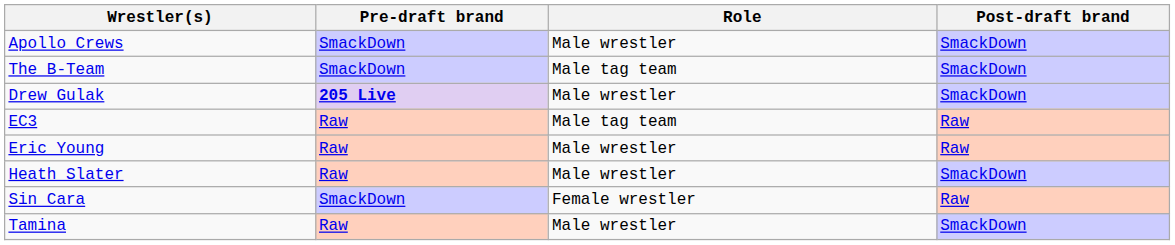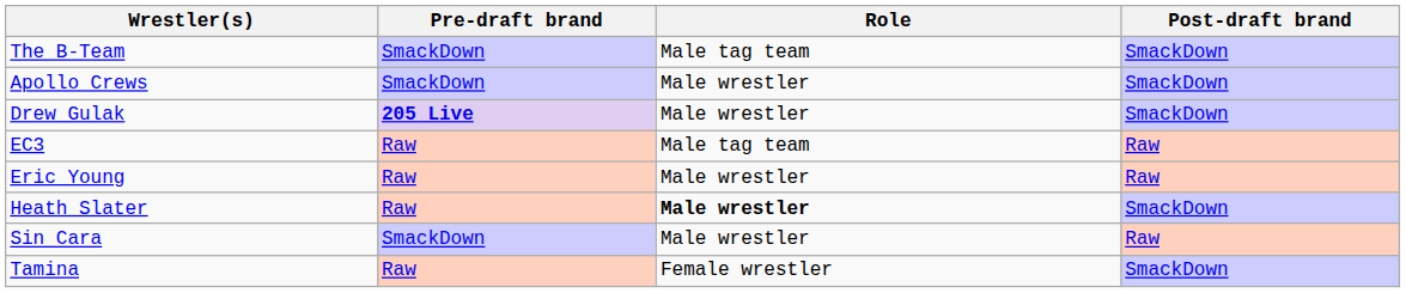 <table class="wikitable sortable" style="width: 75%">
 <tr>
 <th width="20%">Wrestler(s)</th>
 <th width="15%">Pre-draft brand</th>
 <th width="25%">Role</th>
 <th width="15%">Post-draft brand</th>
 </tr>
 <tr>
+<td><a href='#'>The B-Team</a><br></td>
+<td style="background:#ccf;"><a href='#'>SmackDown</a></td>
+<td>Male tag team</td>
+<td style="background:#ccf;"><a href='#'>SmackDown</a></td>
+</tr>
+<tr>
 <td><a href='#'>Apollo Crews</a></td>
 <td style="background:#ccf;"><a href='#'>SmackDown</a></td>
 <td>Male wrestler</td>
-<td style="background:#ccf;"><a href='#'>SmackDown</a></td>
-</tr>
-<tr>
-<td><a href='#'>The B-Team</a><br></td>
-<td style="background:#ccf;"><a href='#'>SmackDown</a></td>
-<td>Male tag team</td>
 <td style="background:#ccf;"><a href='#'>SmackDown</a></td>
 </tr>
 <tr>
 <td><a href='#'>Drew Gulak</a></td>
 <td style="background:#E0CEF2;"><strong><a href='#'>205 Live</a></strong></td>
 <td>Male wrestler</td>
 <td style="background:#ccf;"><a href='#'>SmackDown</a></td>
 </tr>
 <tr>
 <td><a href='#'>EC3</a></td>
 <td style="background:#ffd0bd"><a href='#'>Raw</a></td>
 <td>Male tag team</td>
 <td style="background:#ffd0bd"><a href='#'>Raw</a></td>
 </tr>
 <tr>
 <td><a href='#'>Eric Young</a></td>
 <td style="background:#ffd0bd"><a href='#'>Raw</a></td>
 <td>Male wrestler</td>
 <td style="background:#ffd0bd"><a href='#'>Raw</a></td>
 </tr>
 <tr>
 <td><a href='#'>Heath Slater</a></td>
 <td style="background:#ffd0bd"><a href='#'>Raw</a></td>
-<td>Male wrestler</td>
+<td><strong>Male wrestler</strong></td>
 <td style="background:#ccf;"><a href='#'>SmackDown</a></td>
 </tr>
 <tr>
 <td><a href='#'>Sin Cara</a></td>
 <td style="background:#ccf;"><a href='#'>SmackDown</a></td>
-<td>Female wrestler</td>
+<td>Male wrestler</td>
 <td style="background:#ffd0bd"><a href='#'>Raw</a></td>
 </tr>
 <tr>
 <td><a href='#'>Tamina</a></td>
 <td style="background:#ffd0bd"><a href='#'>Raw</a></td>
-<td>Male wrestler</td>
+<td>Female wrestler</td>
 <td style="background:#ccf;"><a href='#'>SmackDown</a></td>
 </tr>
 </table>
